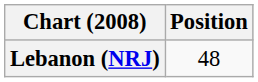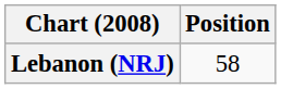 <table class="wikitable plainrowheaders" style="text-align:center">
 <tr>
 <th scope="col">Chart (2008)</th>
 <th scope="col">Position</th>
 </tr>
 <tr>
 <th scope="row">Lebanon (<a href='#'>NRJ</a>)</th>
-<td>48</td>
+<td>58</td>
 </tr>
 </table>
